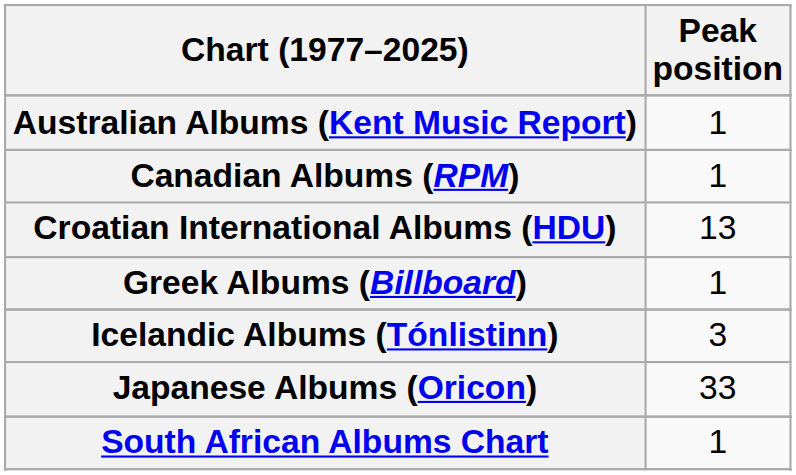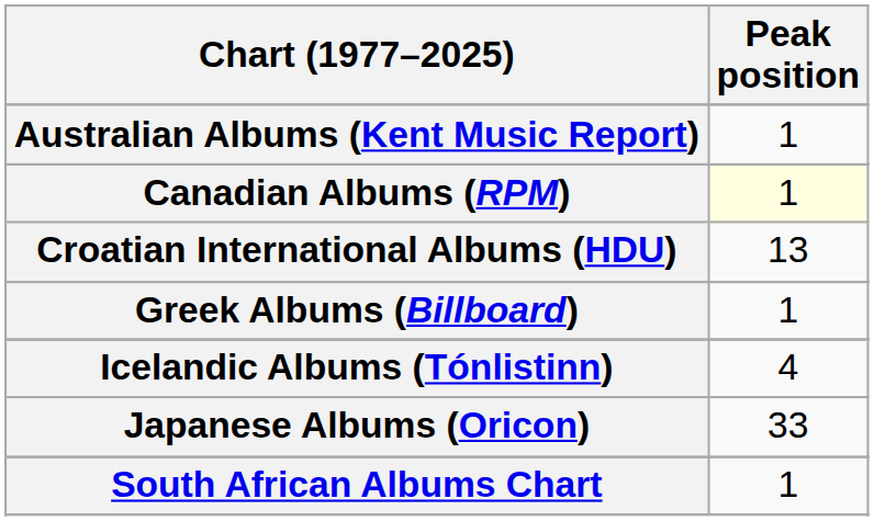 <table class="wikitable sortable plainrowheaders" style="text-align:center;">
 <tr>
 <th scope="col">Chart (1977–2025)</th>
 <th scope="col">Peak<br> position</th>
 </tr>
 <tr>
 </tr>
 <tr>
 <th scope="row">Australian Albums (<a href='#'>Kent Music Report</a>)</th>
 <td>1</td>
 </tr>
 <tr>
 </tr>
 <tr>
 </tr>
 <tr>
 </tr>
 <tr>
 </tr>
 <tr>
 <th scope="row">Canadian Albums (<em><a href='#'>RPM</a></em>)</th>
-<td>1</td>
+<td style="background: lightyellow;">1</td>
 </tr>
 <tr>
 <th scope="row">Croatian International Albums (<a href='#'>HDU</a>)</th>
 <td>13</td>
 </tr>
 <tr>
 </tr>
 <tr>
 </tr>
 <tr>
 </tr>
 <tr>
 </tr>
 <tr>
 <th scope="row">Greek Albums (<em><a href='#'>Billboard</a></em>)</th>
 <td>1</td>
 </tr>
 <tr>
 </tr>
 <tr>
 <th scope="row">Icelandic Albums (<a href='#'>Tónlistinn</a>)</th>
-<td>3</td>
+<td>4</td>
 </tr>
 <tr>
 <th scope="row">Japanese Albums (<a href='#'>Oricon</a>)</th>
 <td>33</td>
 </tr>
 <tr>
 </tr>
 <tr>
 </tr>
 <tr>
 </tr>
 <tr>
 <th scope="row"><a href='#'>South African Albums Chart</a></th>
 <td>1</td>
 </tr>
 <tr>
 </tr>
 <tr>
 </tr>
 <tr>
 </tr>
 <tr>
 </tr>
 <tr>
 </tr>
 <tr>
 </tr>
 </table>
